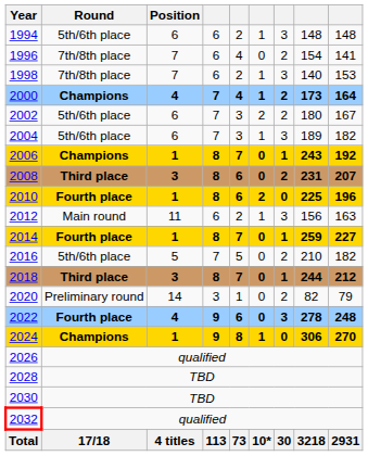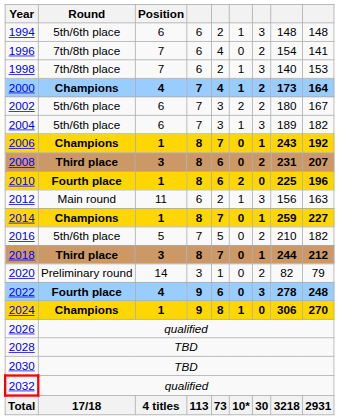 <table class="wikitable" style="text-align: center; font-size:95%;">
 <tr>
 <th>Year</th>
 <th>Round</th>
 <th>Position</th>
 <th></th>
 <th></th>
 <th></th>
 <th></th>
 <th></th>
 <th></th>
 </tr>
 <tr>
 <td> <a href='#'>1994</a></td>
 <td>5th/6th place</td>
 <td>6</td>
 <td>6</td>
 <td>2</td>
 <td>1</td>
 <td>3</td>
 <td>148</td>
 <td>148</td>
 </tr>
 <tr>
 <td> <a href='#'>1996</a></td>
 <td>7th/8th place</td>
 <td>7</td>
 <td>6</td>
 <td>4</td>
 <td>0</td>
 <td>2</td>
 <td>154</td>
 <td>141</td>
 </tr>
 <tr>
 <td> <a href='#'>1998</a></td>
 <td>7th/8th place</td>
 <td>7</td>
 <td>6</td>
 <td>2</td>
 <td>1</td>
 <td>3</td>
 <td>140</td>
 <td>153</td>
 </tr>
 <tr style="background:#9acdff;">
 <td> <a href='#'>2000</a></td>
 <td><strong>Champions</strong></td>
 <td><strong>4</strong></td>
 <td><strong>7</strong></td>
 <td><strong>4</strong></td>
 <td><strong>1</strong></td>
 <td><strong>2</strong></td>
 <td><strong>173</strong></td>
 <td><strong>164</strong></td>
 </tr>
 <tr>
 <td> <a href='#'>2002</a></td>
 <td>5th/6th place</td>
 <td>6</td>
 <td>7</td>
 <td>3</td>
 <td>2</td>
 <td>2</td>
 <td>180</td>
 <td>167</td>
 </tr>
 <tr>
 <td> <a href='#'>2004</a></td>
 <td>5th/6th place</td>
 <td>6</td>
 <td>7</td>
 <td>3</td>
 <td>1</td>
 <td>3</td>
 <td>189</td>
 <td>182</td>
 </tr>
 <tr style="background:gold;">
 <td> <a href='#'>2006</a></td>
 <td><strong>Champions</strong></td>
 <td><strong>1</strong> </td>
 <td><strong>8</strong></td>
 <td><strong>7</strong></td>
 <td><strong>0</strong></td>
 <td><strong>1</strong></td>
 <td><strong>243</strong></td>
 <td><strong>192</strong></td>
 </tr>
 <tr style="background:#c96;">
 <td> <a href='#'>2008</a></td>
 <td><strong>Third place</strong></td>
 <td><strong>3</strong> </td>
 <td><strong>8</strong></td>
 <td><strong>6</strong></td>
 <td><strong>0</strong></td>
 <td><strong>2</strong></td>
 <td><strong>231</strong></td>
 <td><strong>207</strong></td>
 </tr>
 <tr style="background:gold;">
 <td> <a href='#'>2010</a></td>
 <td><strong>Fourth place</strong></td>
 <td><strong>1</strong> </td>
 <td><strong>8</strong></td>
 <td><strong>6</strong></td>
 <td><strong>2</strong></td>
 <td><strong>0</strong></td>
 <td><strong>225</strong></td>
 <td><strong>196</strong></td>
 </tr>
 <tr>
 <td> <a href='#'>2012</a></td>
 <td>Main round</td>
 <td>11</td>
 <td>6</td>
 <td>2</td>
 <td>1</td>
 <td>3</td>
 <td>156</td>
 <td>163</td>
 </tr>
 <tr style="background:gold;">
 <td> <a href='#'>2014</a></td>
-<td><strong>Fourth place</strong></td>
+<td><strong>Champions</strong></td>
 <td><strong>1</strong> </td>
 <td><strong>8</strong></td>
 <td><strong>7</strong></td>
 <td><strong>0</strong></td>
 <td><strong>1</strong></td>
 <td><strong>259</strong></td>
 <td><strong>227</strong></td>
 </tr>
 <tr>
 <td> <a href='#'>2016</a></td>
 <td>5th/6th place</td>
 <td>5</td>
 <td>7</td>
 <td>5</td>
 <td>0</td>
 <td>2</td>
 <td>210</td>
 <td>182</td>
 </tr>
 <tr style="background:#c96;">
 <td> <a href='#'>2018</a></td>
 <td><strong>Third place</strong></td>
 <td><strong>3</strong> </td>
 <td><strong>8</strong></td>
 <td><strong>7</strong></td>
 <td><strong>0</strong></td>
 <td><strong>1</strong></td>
 <td><strong>244</strong></td>
 <td><strong>212</strong></td>
 </tr>
 <tr>
 <td> <a href='#'>2020</a></td>
 <td>Preliminary round</td>
 <td>14</td>
 <td>3</td>
 <td>1</td>
 <td>0</td>
 <td>2</td>
 <td>82</td>
 <td>79</td>
 </tr>
 <tr style="background:#9acdff;">
 <td> <a href='#'>2022</a></td>
 <td><strong>Fourth place</strong></td>
 <td><strong>4</strong></td>
 <td><strong>9</strong></td>
 <td><strong>6</strong></td>
 <td><strong>0</strong></td>
 <td><strong>3</strong></td>
 <td><strong>278</strong></td>
 <td><strong>248</strong></td>
 </tr>
 <tr style="background:gold;">
 <td> <a href='#'>2024</a></td>
 <td><strong>Champions</strong></td>
 <td><strong>1</strong> </td>
 <td><strong>9</strong></td>
 <td><strong>8</strong></td>
 <td><strong>1</strong></td>
 <td><strong>0</strong></td>
 <td><strong>306</strong></td>
 <td><strong>270</strong></td>
 </tr>
 <tr>
 <td> <a href='#'>2026</a></td>
 <td colspan=8><em>qualified</em></td>
 </tr>
 <tr>
 <td> <a href='#'>2028</a></td>
 <td colspan=8><em>TBD</em></td>
 </tr>
 <tr>
 <td> <a href='#'>2030</a></td>
 <td colspan=8><em>TBD</em></td>
 </tr>
 <tr>
 <td style="border: 3px solid red"> <a href='#'>2032</a></td>
 <td colspan=8><em>qualified</em></td>
 </tr>
 <tr>
 <th>Total</th>
 <th>17/18</th>
 <th>4 titles</th>
 <th>113</th>
 <th>73</th>
 <th>10*</th>
 <th>30</th>
 <th>3218</th>
 <th>2931</th>
 </tr>
 </table>
